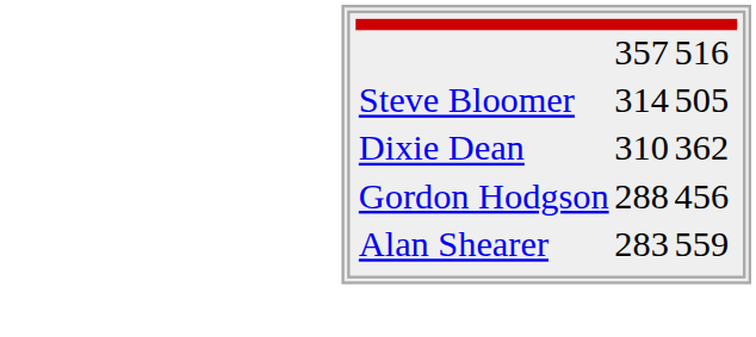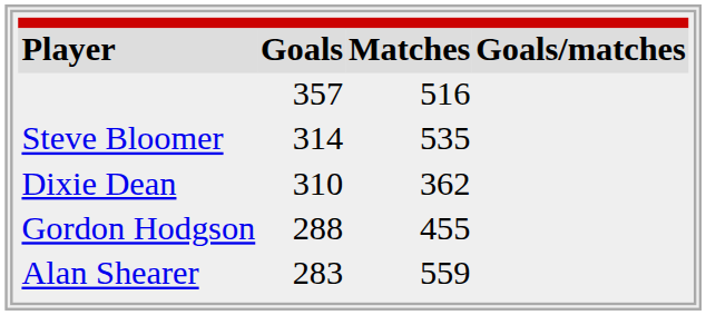 <table Align=right Cellspacing=0 style="font-size:80%;text-align:right;background:#efefef;border:3px double #aaa;padding:2px;margin-left:5px">
 <tr style=padding:2px;>
 <td Colspan=4 color=#ffffff style=background:#CC0000;color:#ffffff;text-align:left;padding:2px;font-weight:bold> </td>
+</tr>
+<tr style=font-weight:bold;text-align:left;background:#DDD;padding:2px;>
+<td>Player</td>
+<td>Goals</td>
+<td>Matches</td>
+<td>Goals/matches</td>
 </tr>
 <tr>
 <td align=left></td>
 <td>357</td>
 <td>516</td>
 <td></td>
 </tr>
 <tr>
 <td align=left><a href='#'>Steve Bloomer</a></td>
 <td>314</td>
-<td>505</td>
+<td>535</td>
 <td></td>
 </tr>
 <tr>
 <td align=left><a href='#'>Dixie Dean</a></td>
 <td>310</td>
 <td>362</td>
 <td></td>
 </tr>
 <tr>
 <td align=left><a href='#'>Gordon Hodgson</a></td>
 <td>288</td>
-<td>456</td>
+<td>455</td>
 <td></td>
 </tr>
 <tr>
 <td align=left><a href='#'>Alan Shearer</a></td>
 <td>283</td>
 <td>559</td>
 <td></td>
 </tr>
 </table>
